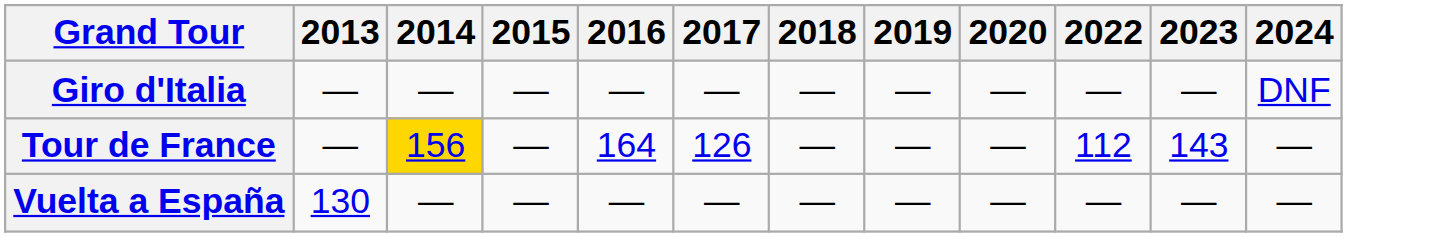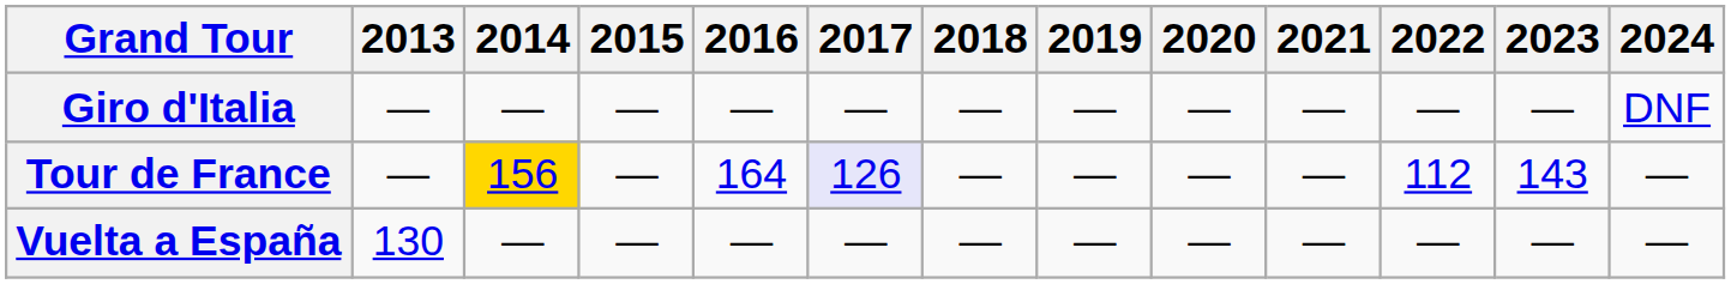 <table class="wikitable plainrowheaders">
 <tr>
 <th scope="col"><a href='#'>Grand Tour</a></th>
 <th scope="col">2013</th>
 <th scope="col">2014</th>
 <th scope="col">2015</th>
 <th scope="col">2016</th>
 <th scope="col">2017</th>
 <th scope="col">2018</th>
 <th scope="col">2019</th>
 <th scope="col">2020</th>
+<th scope="col">2021</th>
 <th scope="col">2022</th>
 <th scope="col">2023</th>
 <th scope="col">2024</th>
 </tr>
 <tr style="text-align:center;">
 <th scope="row"> <a href='#'>Giro d'Italia</a></th>
+<td>—</td>
 <td>—</td>
 <td>—</td>
 <td>—</td>
 <td>—</td>
 <td>—</td>
 <td>—</td>
 <td>—</td>
 <td>—</td>
 <td>—</td>
 <td>—</td>
 <td><a href='#'>DNF</a></td>
 </tr>
 <tr style="text-align:center;">
 <th scope="row"> <a href='#'>Tour de France</a></th>
 <td>—</td>
 <td style="background: gold;"><a href='#'>156</a></td>
 <td>—</td>
 <td><a href='#'>164</a></td>
-<td><a href='#'>126</a></td>
+<td style="background: lavender;"><a href='#'>126</a></td>
+<td>—</td>
 <td>—</td>
 <td>—</td>
 <td>—</td>
 <td><a href='#'>112</a></td>
 <td><a href='#'>143</a></td>
 <td>—</td>
 </tr>
 <tr style="text-align:center;">
 <th scope="row"> <a href='#'>Vuelta a España</a></th>
 <td><a href='#'>130</a></td>
 <td>—</td>
 <td>—</td>
 <td>—</td>
 <td>—</td>
 <td>—</td>
 <td>—</td>
 <td>—</td>
 <td>—</td>
 <td>—</td>
 <td>—</td>
+<td>—</td>
 </tr>
 </table>
